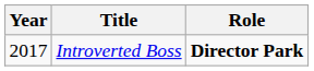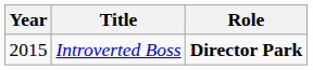 <table class="wikitable">
 <tr>
 <th>Year</th>
 <th>Title</th>
 <th>Role</th>
 </tr>
 <tr>
-<td>2017</td>
+<td>2015</td>
 <td><em><a href='#'>Introverted Boss</a></em></td>
 <td><strong>Director Park</strong></td>
 </tr>
 </table>
